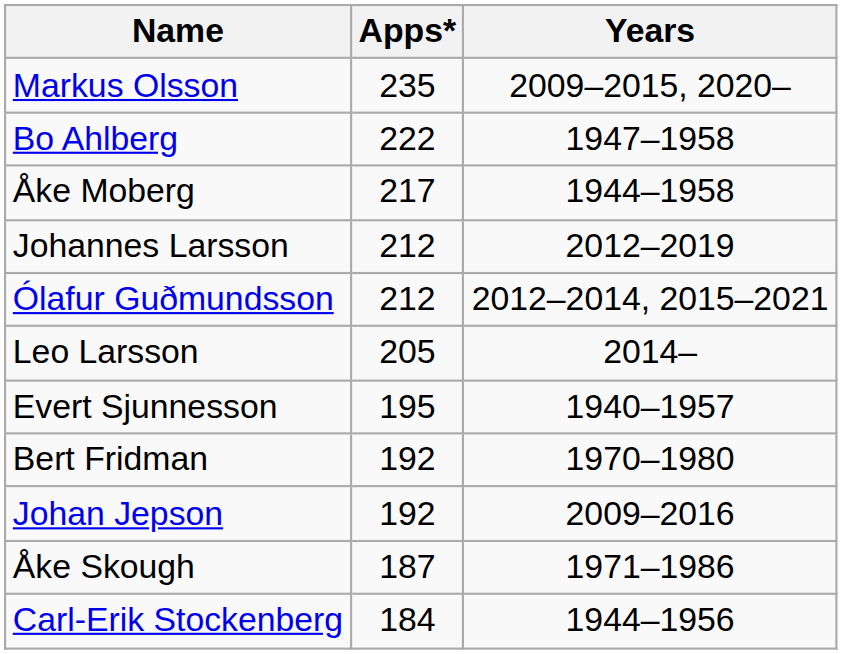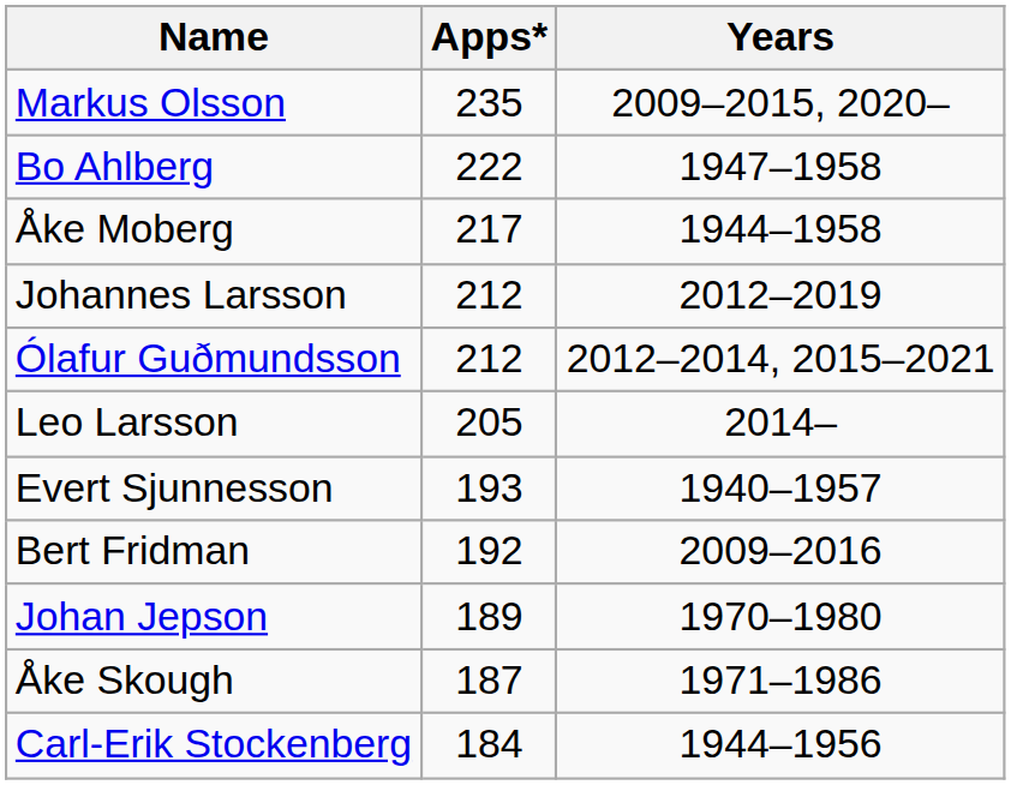 <table class="wikitable">
 <tr>
 <th scope="col">Name</th>
 <th scope="col">Apps*</th>
 <th scope="col">Years</th>
 </tr>
 <tr>
 <td align="left"><a href='#'>Markus Olsson</a></td>
 <td align="center">235</td>
 <td align="center">2009–2015, 2020–</td>
 </tr>
 <tr>
 <td align="left"><a href='#'>Bo Ahlberg</a></td>
 <td align="center">222</td>
 <td align="center">1947–1958</td>
 </tr>
 <tr>
 <td align="left">Åke Moberg</td>
 <td align="center">217</td>
 <td align="center">1944–1958</td>
 </tr>
 <tr>
 <td align="left">Johannes Larsson</td>
 <td align="center">212</td>
 <td align="center">2012–2019</td>
 </tr>
 <tr>
 <td align="left"> <a href='#'>Ólafur Guðmundsson</a></td>
 <td align="center">212</td>
 <td align="center">2012–2014, 2015–2021</td>
 </tr>
 <tr>
 <td align="left">Leo Larsson</td>
 <td align="center">205</td>
 <td align="center">2014–</td>
 </tr>
 <tr>
 <td align="left">Evert Sjunnesson</td>
-<td align="center">195</td>
+<td align="center">193</td>
 <td align="center">1940–1957</td>
 </tr>
 <tr>
 <td align="left">Bert Fridman</td>
 <td align="center">192</td>
-<td align="center">1970–1980</td>
+<td align="center">2009–2016</td>
 </tr>
 <tr>
 <td align="left"><a href='#'>Johan Jepson</a></td>
-<td align="center">192</td>
-<td align="center">2009–2016</td>
+<td align="center">189</td>
+<td align="center">1970–1980</td>
 </tr>
 <tr>
 <td align="left">Åke Skough</td>
 <td align="center">187</td>
 <td align="center">1971–1986</td>
 </tr>
 <tr>
 <td align="left"><a href='#'>Carl-Erik Stockenberg</a></td>
 <td align="center">184</td>
 <td align="center">1944–1956</td>
 </tr>
 </table>
